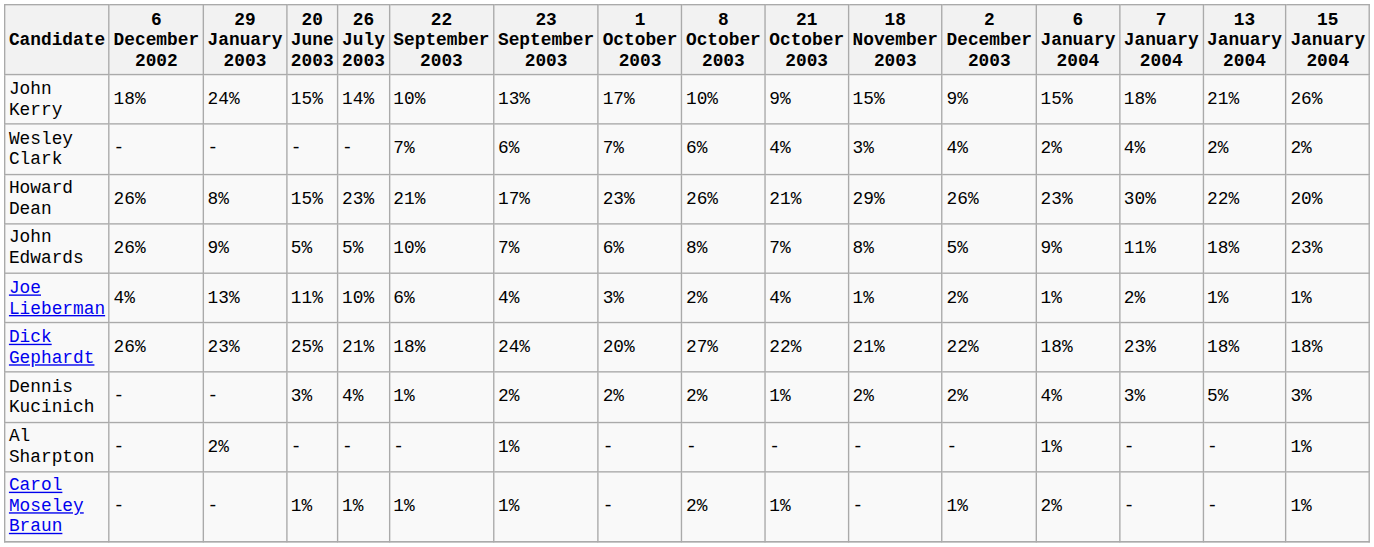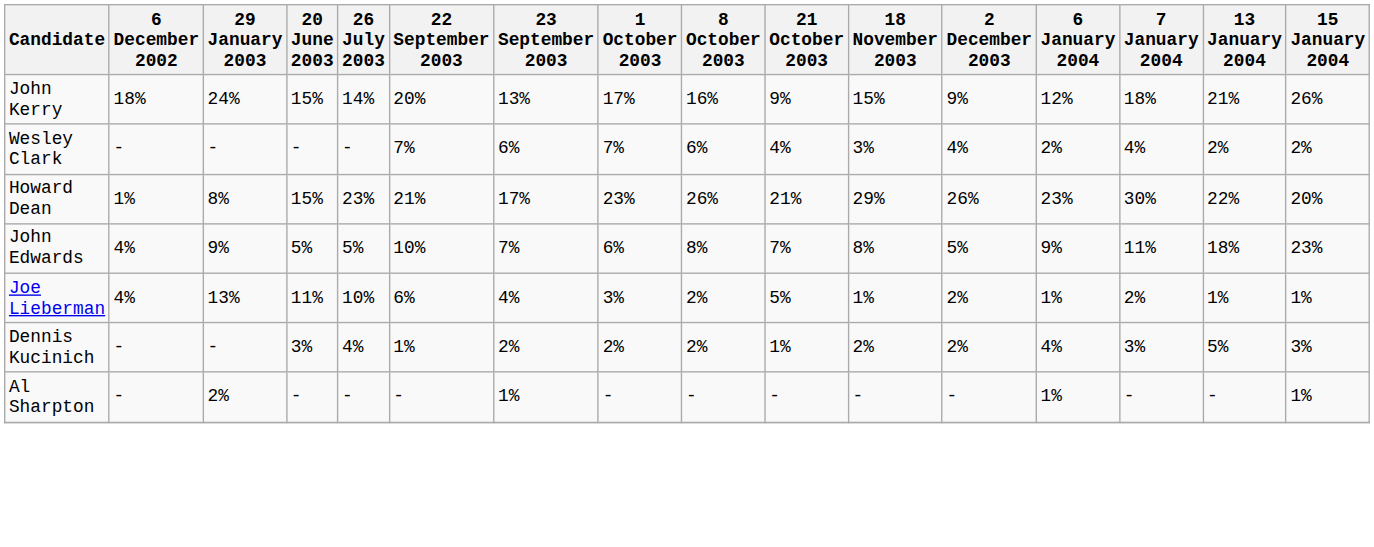 <table class ="wikitable">
 <tr>
 <th>Candidate</th>
 <th>6 December 2002</th>
 <th>29 January 2003</th>
 <th>20 June 2003</th>
 <th>26 July 2003</th>
 <th>22 September 2003</th>
 <th>23 September 2003</th>
 <th>1 October 2003</th>
 <th>8 October 2003</th>
 <th>21 October 2003</th>
 <th>18 November 2003</th>
 <th>2 December 2003</th>
 <th>6 January 2004</th>
 <th>7 January 2004</th>
 <th>13 January 2004</th>
 <th>15 January 2004</th>
 </tr>
 <tr>
 <td>John Kerry</td>
 <td>18%</td>
 <td>24%</td>
 <td>15%</td>
 <td>14%</td>
-<td>10%</td>
+<td>20%</td>
 <td>13%</td>
 <td>17%</td>
-<td>10%</td>
+<td>16%</td>
 <td>9%</td>
 <td>15%</td>
 <td>9%</td>
-<td>15%</td>
+<td>12%</td>
 <td>18%</td>
 <td>21%</td>
 <td>26%</td>
 </tr>
 <tr>
 <td>Wesley Clark</td>
 <td>-</td>
 <td>-</td>
 <td>-</td>
 <td>-</td>
 <td>7%</td>
 <td>6%</td>
 <td>7%</td>
 <td>6%</td>
 <td>4%</td>
 <td>3%</td>
 <td>4%</td>
 <td>2%</td>
 <td>4%</td>
 <td>2%</td>
 <td>2%</td>
 </tr>
 <tr>
 <td>Howard Dean</td>
-<td>26%</td>
+<td>1%</td>
 <td>8%</td>
 <td>15%</td>
 <td>23%</td>
 <td>21%</td>
 <td>17%</td>
 <td>23%</td>
 <td>26%</td>
 <td>21%</td>
 <td>29%</td>
 <td>26%</td>
 <td>23%</td>
 <td>30%</td>
 <td>22%</td>
 <td>20%</td>
 </tr>
 <tr>
 <td>John Edwards</td>
-<td>26%</td>
+<td>4%</td>
 <td>9%</td>
 <td>5%</td>
 <td>5%</td>
 <td>10%</td>
 <td>7%</td>
 <td>6%</td>
 <td>8%</td>
 <td>7%</td>
 <td>8%</td>
 <td>5%</td>
 <td>9%</td>
 <td>11%</td>
 <td>18%</td>
 <td>23%</td>
 </tr>
 <tr>
 <td><a href='#'>Joe Lieberman</a></td>
 <td>4%</td>
 <td>13%</td>
 <td>11%</td>
 <td>10%</td>
 <td>6%</td>
 <td>4%</td>
 <td>3%</td>
 <td>2%</td>
-<td>4%</td>
+<td>5%</td>
 <td>1%</td>
 <td>2%</td>
 <td>1%</td>
 <td>2%</td>
 <td>1%</td>
 <td>1%</td>
-</tr>
-<tr>
-<td><a href='#'>Dick Gephardt</a></td>
-<td>26%</td>
-<td>23%</td>
-<td>25%</td>
-<td>21%</td>
-<td>18%</td>
-<td>24%</td>
-<td>20%</td>
-<td>27%</td>
-<td>22%</td>
-<td>21%</td>
-<td>22%</td>
-<td>18%</td>
-<td>23%</td>
-<td>18%</td>
-<td>18%</td>
 </tr>
 <tr>
 <td>Dennis Kucinich</td>
 <td>-</td>
 <td>-</td>
 <td>3%</td>
 <td>4%</td>
 <td>1%</td>
 <td>2%</td>
 <td>2%</td>
 <td>2%</td>
 <td>1%</td>
 <td>2%</td>
 <td>2%</td>
 <td>4%</td>
 <td>3%</td>
 <td>5%</td>
 <td>3%</td>
 </tr>
 <tr>
 <td>Al Sharpton</td>
 <td>-</td>
 <td>2%</td>
 <td>-</td>
 <td>-</td>
 <td>-</td>
 <td>1%</td>
 <td>-</td>
 <td>-</td>
 <td>-</td>
 <td>-</td>
 <td>-</td>
 <td>1%</td>
 <td>-</td>
 <td>-</td>
 <td>1%</td>
 </tr>
 <tr>
-<td><a href='#'>Carol Moseley Braun</a></td>
-<td>-</td>
-<td>-</td>
-<td>1%</td>
-<td>1%</td>
-<td>1%</td>
-<td>1%</td>
-<td>-</td>
-<td>2%</td>
-<td>1%</td>
-<td>-</td>
-<td>1%</td>
-<td>2%</td>
-<td>-</td>
-<td>-</td>
-<td>1%</td>
-</tr>
-<tr>
 </tr>
 </table>
